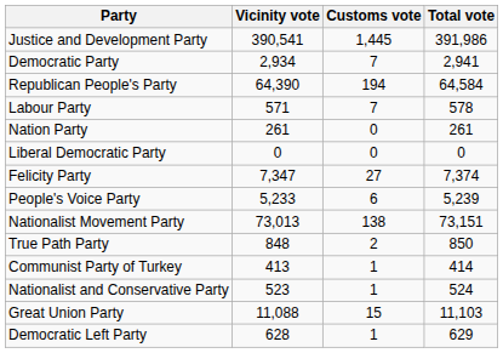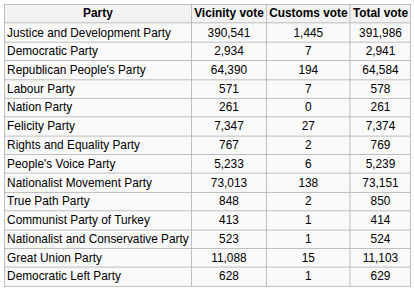 <table class="wikitable sortable">
 <tr>
 <th style="text-align:center;">Party</th>
 <th style="text-align:center;">Vicinity vote</th>
 <th style="text-align:center;">Customs vote</th>
 <th style="text-align:center;">Total vote</th>
 </tr>
 <tr>
 <td>Justice and Development Party</td>
 <td style="text-align:center;">390,541</td>
 <td style="text-align:center;">1,445</td>
 <td style="text-align:center;">391,986</td>
 </tr>
 <tr>
 <td>Democratic Party</td>
 <td style="text-align:center;">2,934</td>
 <td style="text-align:center;">7</td>
 <td style="text-align:center;">2,941</td>
 </tr>
 <tr>
 <td>Republican People's Party</td>
 <td style="text-align:center;">64,390</td>
 <td style="text-align:center;">194</td>
 <td style="text-align:center;">64,584</td>
 </tr>
 <tr>
 <td>Labour Party</td>
 <td style="text-align:center;">571</td>
 <td style="text-align:center;">7</td>
 <td style="text-align:center;">578</td>
 </tr>
 <tr>
 <td>Nation Party</td>
 <td style="text-align:center;">261</td>
 <td style="text-align:center;">0</td>
 <td style="text-align:center;">261</td>
 </tr>
 <tr>
-<td>Liberal Democratic Party</td>
-<td style="text-align:center;">0</td>
-<td style="text-align:center;">0</td>
-<td style="text-align:center;">0</td>
-</tr>
-<tr>
 <td>Felicity Party</td>
 <td style="text-align:center;">7,347</td>
 <td style="text-align:center;">27</td>
 <td style="text-align:center;">7,374</td>
+</tr>
+<tr>
+<td>Rights and Equality Party</td>
+<td style="text-align:center;">767</td>
+<td style="text-align:center;">2</td>
+<td style="text-align:center;">769</td>
 </tr>
 <tr>
 <td>People's Voice Party</td>
 <td style="text-align:center;">5,233</td>
 <td style="text-align:center;">6</td>
 <td style="text-align:center;">5,239</td>
 </tr>
 <tr>
 <td>Nationalist Movement Party</td>
 <td style="text-align:center;">73,013</td>
 <td style="text-align:center;">138</td>
 <td style="text-align:center;">73,151</td>
 </tr>
 <tr>
 <td>True Path Party</td>
 <td style="text-align:center;">848</td>
 <td style="text-align:center;">2</td>
 <td style="text-align:center;">850</td>
 </tr>
 <tr>
 <td>Communist Party of Turkey</td>
 <td style="text-align:center;">413</td>
 <td style="text-align:center;">1</td>
 <td style="text-align:center;">414</td>
 </tr>
 <tr>
 <td>Nationalist and Conservative Party</td>
 <td style="text-align:center;">523</td>
 <td style="text-align:center;">1</td>
 <td style="text-align:center;">524</td>
 </tr>
 <tr>
 <td>Great Union Party</td>
 <td style="text-align:center;">11,088</td>
 <td style="text-align:center;">15</td>
 <td style="text-align:center;">11,103</td>
 </tr>
 <tr>
 <td>Democratic Left Party</td>
 <td style="text-align:center;">628</td>
 <td style="text-align:center;">1</td>
 <td style="text-align:center;">629</td>
 </tr>
 </table>
